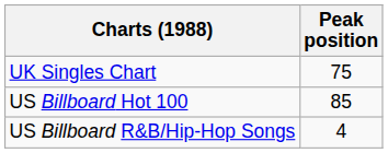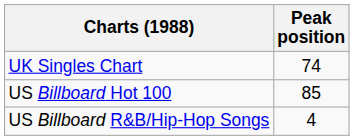 <table class="wikitable">
 <tr>
 <th align="left:center;">Charts (1988)</th>
 <th align="left">Peak<br>position</th>
 </tr>
 <tr>
 <td align="left"><a href='#'>UK Singles Chart</a></td>
-<td style="text-align:center;">75</td>
+<td style="text-align:center;">74</td>
 </tr>
 <tr>
 <td align="left">US <a href='#'><em>Billboard</em> Hot 100</a></td>
 <td style="text-align:center;">85</td>
 </tr>
 <tr>
 <td align="left">US <em>Billboard</em> <a href='#'>R&B/Hip-Hop Songs</a></td>
 <td style="text-align:center;">4</td>
 </tr>
 </table>
